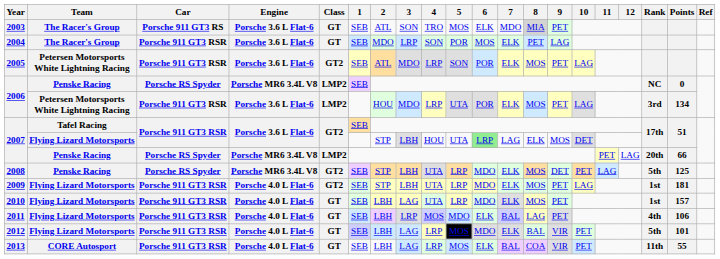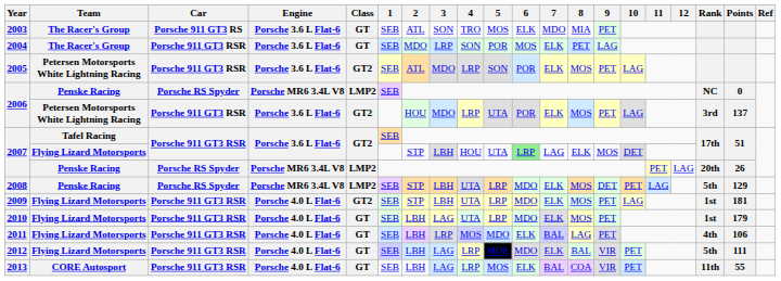 <table class="wikitable" style="text-align:center; font-size:90%">
 <tr>
 <th>Year</th>
 <th>Team</th>
 <th>Car</th>
 <th>Engine</th>
 <th>Class</th>
 <th>1</th>
 <th>2</th>
 <th>3</th>
 <th>4</th>
 <th>5</th>
 <th>6</th>
 <th>7</th>
 <th>8</th>
 <th>9</th>
 <th>10</th>
 <th>11</th>
 <th>12</th>
 <th>Rank</th>
 <th>Points</th>
 <th>Ref</th>
 </tr>
 <tr>
 <th><a href='#'>2003</a></th>
 <th><a href='#'>The Racer's Group</a></th>
 <th><a href='#'>Porsche 911 GT3</a> RS</th>
 <th><a href='#'>Porsche</a> 3.6 L <a href='#'>Flat-6</a></th>
 <th>GT</th>
 <td><a href='#'>SEB</a></td>
 <td><a href='#'>ATL</a></td>
 <td><a href='#'>SON</a></td>
 <td><a href='#'>TRO</a></td>
 <td><a href='#'>MOS</a></td>
 <td><a href='#'>ELK</a></td>
 <td><a href='#'>MDO</a></td>
-<td style="background: lightgrey;"><a href='#'>MIA</a></td>
+<td><a href='#'>MIA</a></td>
 <td style="background:#DFFFDF;"><a href='#'>PET</a> <br></td>
 <td colspan=3></td>
 <th></th>
 <th></th>
 <td></td>
 </tr>
 <tr>
 <th><a href='#'>2004</a></th>
 <th><a href='#'>The Racer's Group</a></th>
 <th><a href='#'>Porsche 911 GT3</a> RSR</th>
 <th><a href='#'>Porsche</a> 3.6 L <a href='#'>Flat-6</a></th>
 <th>GT</th>
 <td style="background:#CFEAFF;"><a href='#'>SEB</a> <br></td>
 <td style="background:#DFFFDF;"><a href='#'>MDO</a> <br></td>
 <td style="background:#CFEAFF;"><a href='#'>LRP</a> <br></td>
 <td style="background:#DFFFDF;"><a href='#'>SON</a> <br></td>
 <td style="background:#DFFFDF;"><a href='#'>POR</a> <br></td>
 <td style="background:#DFFFDF;"><a href='#'>MOS</a> <br></td>
 <td style="background:#DFFFDF;"><a href='#'>ELK</a> <br></td>
 <td style="background:#CFEAFF;"><a href='#'>PET</a> <br></td>
 <td style="background:#DFFFDF;"><a href='#'>LAG</a> <br></td>
 <td colspan=3></td>
 <th></th>
 <th></th>
 <td></td>
 </tr>
 <tr>
 <th><a href='#'>2005</a></th>
 <th>Petersen Motorsports<br> White Lightning Racing</th>
 <th><a href='#'>Porsche 911 GT3</a> RSR</th>
 <th><a href='#'>Porsche</a> 3.6 L <a href='#'>Flat-6</a></th>
 <th>GT2</th>
 <td style="background:#FFFFBF;"><a href='#'>SEB</a> <br></td>
 <td style="background:#FFDF9F;"><a href='#'>ATL</a> <br></td>
 <td style="background:#DFDFDF;"><a href='#'>MDO</a> <br></td>
 <td style="background:#DFDFDF;"><a href='#'>LRP</a> <br></td>
 <td style="background:#DFDFDF;"><a href='#'>SON</a> <br></td>
 <td style="background:#CFEAFF;"><a href='#'>POR</a> <br></td>
 <td style="background:#FFFFBF;"><a href='#'>ELK</a> <br></td>
 <td style="background:#FFFFBF;"><a href='#'>MOS</a> <br></td>
 <td style="background:#FFFFBF;"><a href='#'>PET</a> <br></td>
 <td style="background:#FFFFBF;"><a href='#'>LAG</a> <br></td>
 <td colspan=2></td>
 <th></th>
 <th></th>
 <td></td>
 </tr>
 <tr>
 <th rowspan=2><a href='#'>2006</a></th>
 <th><a href='#'>Penske Racing</a></th>
 <th><a href='#'>Porsche RS Spyder</a></th>
 <th><a href='#'>Porsche</a> MR6 3.4L V8</th>
 <th>LMP2</th>
 <td style="background:#EFCFFF;"><a href='#'>SEB</a> <br></td>
 <td colspan=11></td>
 <th>NC</th>
 <th>0</th>
 <td rowspan="2"></td>
 </tr>
 <tr>
 <th>Petersen Motorsports<br> White Lightning Racing</th>
 <th><a href='#'>Porsche 911 GT3</a> RSR</th>
 <th><a href='#'>Porsche</a> 3.6 L <a href='#'>Flat-6</a></th>
-<th>LMP2</th>
+<th>GT2</th>
 <td></td>
 <td style="background:#DFFFDF;"><a href='#'>HOU</a> <br></td>
 <td style="background:#CFEAFF;"><a href='#'>MDO</a> <br></td>
 <td style="background:#FFFFBF;"><a href='#'>LRP</a> <br></td>
 <td style="background:#DFDFDF;"><a href='#'>UTA</a> <br></td>
 <td style="background:#DFDFDF;"><a href='#'>POR</a> <br></td>
 <td style="background:#FFFFBF;"><a href='#'>ELK</a> <br></td>
 <td style="background:#CFEAFF;"><a href='#'>MOS</a> <br></td>
 <td style="background:#FFFFBF;"><a href='#'>PET</a> <br></td>
 <td style="background:#DFDFDF;"><a href='#'>LAG</a> <br></td>
 <td colspan=2></td>
 <th>3rd</th>
-<th>134</th>
+<th>137</th>
 </tr>
 <tr>
 <th rowspan=3><a href='#'>2007</a></th>
 <th>Tafel Racing</th>
 <th rowspan=2><a href='#'>Porsche 911 GT3 RSR</a></th>
 <th rowspan=2><a href='#'>Porsche</a> 3.6 L <a href='#'>Flat-6</a></th>
 <th rowspan=2>GT2</th>
 <td style="background:#FFDF9F;"><a href='#'>SEB</a> <br></td>
 <td colspan=11></td>
 <th rowspan=2>17th</th>
 <th rowspan=2>51</th>
 <td rowspan="3"></td>
 </tr>
 <tr>
 <th><a href='#'>Flying Lizard Motorsports</a></th>
 <td></td>
 <td><a href='#'>STP</a></td>
 <td style="background:#DFDFDF;"><a href='#'>LBH</a> <br></td>
 <td><a href='#'>HOU</a></td>
 <td><a href='#'>UTA</a></td>
 <td style="background: lightgreen;"><a href='#'>LRP</a></td>
 <td><a href='#'>LAG</a></td>
 <td><a href='#'>ELK</a></td>
 <td><a href='#'>MOS</a></td>
 <td style="background:#DFDFDF;"><a href='#'>DET</a> <br></td>
 <td colspan=2></td>
 </tr>
 <tr>
 <th><a href='#'>Penske Racing</a></th>
 <th><a href='#'>Porsche RS Spyder</a></th>
 <th><a href='#'>Porsche</a> MR6 3.4L V8</th>
 <th>LMP2</th>
 <td colspan=10></td>
 <td style="background:#FFFFBF;"><a href='#'>PET</a> <br></td>
 <td><a href='#'>LAG</a></td>
 <th>20th</th>
-<th>66</th>
+<th>26</th>
 </tr>
 <tr>
 <th><a href='#'>2008</a></th>
 <th><a href='#'>Penske Racing</a></th>
 <th><a href='#'>Porsche RS Spyder</a></th>
 <th><a href='#'>Porsche</a> MR6 3.4L V8</th>
-<th>GT2</th>
+<th>LMP2</th>
 <td style="background:#EFCFFF;"><a href='#'>SEB</a> <br></td>
 <td style="background:#FFDF9F;"><a href='#'>STP</a> <br></td>
 <td style="background:#FFDF9F;"><a href='#'>LBH</a> <br></td>
 <td style="background:#DFDFDF;"><a href='#'>UTA</a> <br></td>
 <td style="background:#FFDF9F;"><a href='#'>LRP</a> <br></td>
 <td style="background:#DFFFDF;"><a href='#'>MDO</a> <br></td>
 <td style="background:#DFFFDF;"><a href='#'>ELK</a> <br></td>
 <td style="background:#FFDF9F;"><a href='#'>MOS</a> <br></td>
 <td style="background:#DFFFDF;"><a href='#'>DET</a> <br></td>
 <td style="background:#FFDF9F;"><a href='#'>PET</a> <br></td>
 <td style="background:#CFEAFF;"><a href='#'>LAG</a> <br></td>
 <td></td>
 <th>5th</th>
-<th>125</th>
+<th>129</th>
 <td></td>
 </tr>
 <tr>
 <th><a href='#'>2009</a></th>
 <th><a href='#'>Flying Lizard Motorsports</a></th>
 <th><a href='#'>Porsche 911 GT3 RSR</a></th>
 <th><a href='#'>Porsche</a> 4.0 L <a href='#'>Flat-6</a></th>
 <th>GT2</th>
 <td style="background:#DFFFDF;"><a href='#'>SEB</a> <br></td>
 <td style="background:#FFFFBF;"><a href='#'>STP</a> <br></td>
 <td style="background:#FFFFBF;"><a href='#'>LBH</a> <br></td>
 <td style="background:#FFFFBF;"><a href='#'>UTA</a> <br></td>
 <td style="background:#FFFFBF;"><a href='#'>LRP</a> <br></td>
 <td style="background:#FFFFBF;"><a href='#'>MDO</a> <br></td>
 <td style="background:#DFFFDF;"><a href='#'>ELK</a> <br></td>
 <td style="background:#DFFFDF;"><a href='#'>MOS</a> <br></td>
 <td style="background:#DFFFDF;"><a href='#'>PET</a> <br></td>
 <td style="background:#FFFFBF;"><a href='#'>LAG</a> <br></td>
 <td colspan=2></td>
 <th>1st</th>
 <th>181</th>
 <td></td>
 </tr>
 <tr>
 <th><a href='#'>2010</a></th>
 <th><a href='#'>Flying Lizard Motorsports</a></th>
 <th><a href='#'>Porsche 911 GT3 RSR</a></th>
 <th><a href='#'>Porsche</a> 4.0 L <a href='#'>Flat-6</a></th>
 <th>GT</th>
 <td style="background:#DFFFDF;"><a href='#'>SEB</a> <br></td>
 <td style="background:#FFFFBF;"><a href='#'>LBH</a> <br></td>
 <td style="background:#FFFFBF;"><a href='#'>LAG</a> <br></td>
 <td style="background:#DFFFDF;"><a href='#'>UTA</a> <br></td>
 <td style="background:#FFFFBF;"><a href='#'>LRP</a> <br></td>
 <td style="background:#DFFFDF;"><a href='#'>MDO</a> <br></td>
 <td style="background:#DFDFDF;"><a href='#'>ELK</a> <br></td>
 <td style="background:#FFFFBF;"><a href='#'>MOS</a> <br></td>
 <td style="background:#DFFFDF;"><a href='#'>PET</a> <br></td>
 <td colspan=3></td>
 <th>1st</th>
-<th>157</th>
+<th>179</th>
 <td></td>
 </tr>
 <tr>
 <th><a href='#'>2011</a></th>
 <th><a href='#'>Flying Lizard Motorsports</a></th>
 <th><a href='#'>Porsche 911 GT3 RSR</a></th>
 <th><a href='#'>Porsche</a> 4.0 L <a href='#'>Flat-6</a></th>
 <th>GT</th>
 <td style="background:#CFEAFF;"><a href='#'>SEB</a> <br></td>
 <td style="background:#EFCFFF;"><a href='#'>LBH</a> <br></td>
 <td style="background:#DFDFDF;"><a href='#'>LRP</a> <br></td>
 <td style="background:#CFCFFF;"><a href='#'>MOS</a> <br></td>
 <td style="background:#CFEAFF;"><a href='#'>MDO</a> <br></td>
 <td style="background:#DFFFDF;"><a href='#'>ELK</a> <br></td>
 <td style="background:#CFCFFF;"><a href='#'>BAL</a> <br></td>
 <td style="background:#FFFFBF;"><a href='#'>LAG</a> <br></td>
 <td style="background:#DFDFDF;"><a href='#'>PET</a> <br></td>
 <td colspan=3></td>
 <th>4th</th>
 <th>106</th>
 <td></td>
 </tr>
 <tr>
 <th><a href='#'>2012</a></th>
 <th><a href='#'>Flying Lizard Motorsports</a></th>
 <th><a href='#'>Porsche 911 GT3 RSR</a></th>
 <th><a href='#'>Porsche</a> 4.0 L <a href='#'>Flat-6</a></th>
 <th>GT</th>
 <td style="background:#CFCFFF;"><a href='#'>SEB</a> <br></td>
 <td style="background:#CFEAFF;"><a href='#'>LBH</a> <br></td>
 <td style="background:#CFEAFF;"><a href='#'>LAG</a> <br></td>
 <td style="background:#FFFFBF;"><a href='#'>LRP</a> <br></td>
 <td style="background-color:#000000; color:white"><a href='#'><span>MOS</span></a> <br></td>
 <td style="background:#DFDFDF;"><a href='#'>MDO</a> <br></td>
 <td style="background:#DFDFDF;"><a href='#'>ELK</a> <br></td>
 <td style="background:#DFFFDF;"><a href='#'>BAL</a> <br></td>
 <td style="background:#DFDFDF;"><a href='#'>VIR</a> <br></td>
 <td style="background:#DFFFDF;"><a href='#'>PET</a> <br></td>
 <td colspan=2></td>
 <th>5th</th>
-<th>101</th>
+<th>111</th>
 <td></td>
 </tr>
 <tr>
 <th><a href='#'>2013</a></th>
 <th><a href='#'>CORE Autosport</a></th>
 <th><a href='#'>Porsche 911 GT3 RSR</a></th>
 <th><a href='#'>Porsche</a> 4.0 L <a href='#'>Flat-6</a></th>
 <th>GT</th>
 <td><a href='#'>SEB</a></td>
 <td><a href='#'>LBH</a></td>
 <td style="background:#CFEAFF;"><a href='#'>LAG</a> <br></td>
 <td style="background:#DFFFDF;"><a href='#'>LRP</a> <br></td>
 <td style="background:#CFEAFF;"><a href='#'>MOS</a> <br></td>
 <td style="background:#DFFFDF;"><a href='#'>ELK</a> <br></td>
 <td style="background:#EFCFFF;"><a href='#'>BAL</a> <br></td>
 <td style="background:#EFCFFF;"><a href='#'>COA</a> <br></td>
 <td style="background:#DFDFDF;"><a href='#'>VIR</a> <br></td>
 <td style="background:#CFEAFF;"><a href='#'>PET</a> <br></td>
 <td colspan=2></td>
 <th>11th</th>
 <th>55</th>
 <td></td>
 </tr>
 </table>
